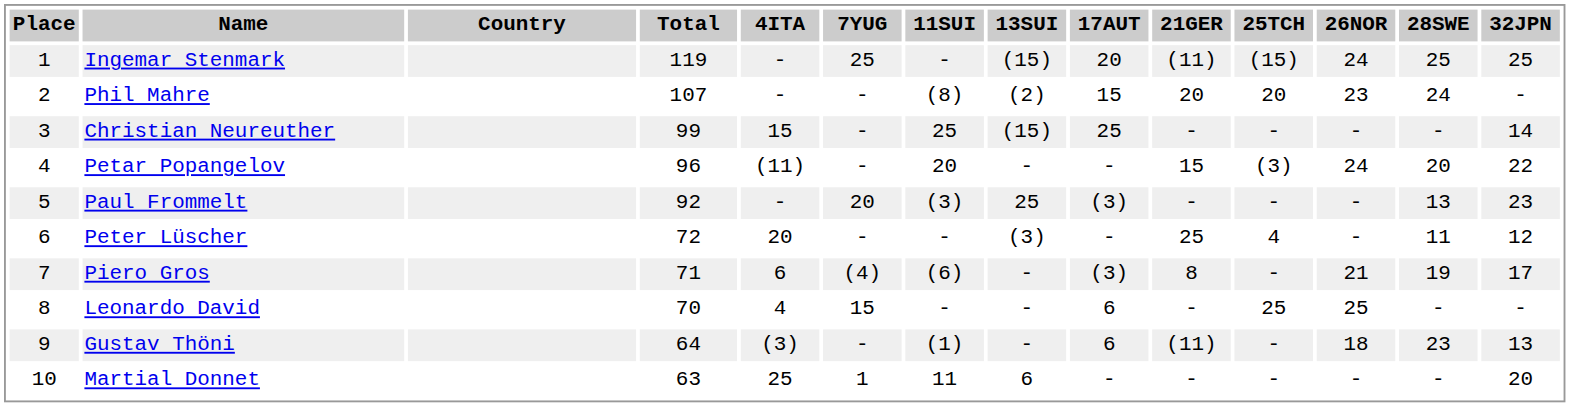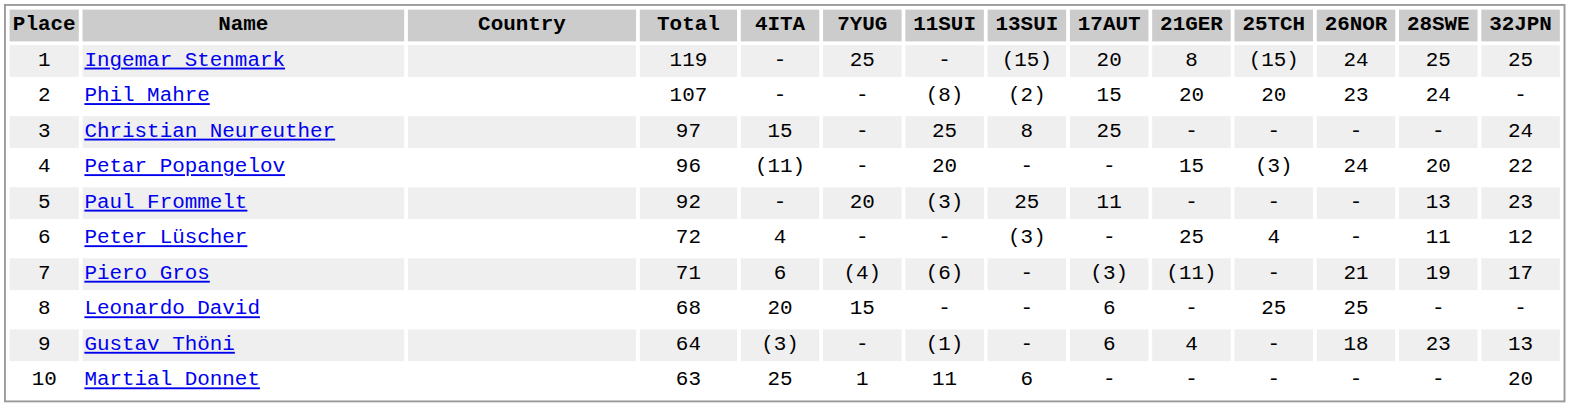 <table border="0" style="border: 1px solid #999; background-color:#FFFFFF; text-align:center; font-size:86%; line-height:15px;">
 <tr align="center" bgcolor="#CCCCCC">
 <th width=35>Place</th>
 <th width=170>Name</th>
 <th width=120>Country</th>
 <th width=50>Total</th>
 <th width=40>4ITA</th>
 <th width=40>7YUG</th>
 <th width=40>11SUI</th>
 <th width=40>13SUI</th>
 <th width=40>17AUT</th>
 <th width=40>21GER</th>
 <th width=40>25TCH</th>
 <th width=40>26NOR</th>
 <th width=40>28SWE</th>
 <th width=40>32JPN</th>
 </tr>
 <tr bgcolor="#EFEFEF">
 <td>1</td>
 <td align="left"><a href='#'>Ingemar Stenmark</a></td>
 <td align="left"></td>
 <td>119</td>
 <td>-</td>
 <td>25</td>
 <td>-</td>
 <td>(15)</td>
 <td>20</td>
-<td>(11)</td>
+<td>8</td>
 <td>(15)</td>
 <td>24</td>
 <td>25</td>
 <td>25</td>
 </tr>
 <tr>
 <td>2</td>
 <td align="left"><a href='#'>Phil Mahre</a></td>
 <td align="left"></td>
 <td>107</td>
 <td>-</td>
 <td>-</td>
 <td>(8)</td>
 <td>(2)</td>
 <td>15</td>
 <td>20</td>
 <td>20</td>
 <td>23</td>
 <td>24</td>
 <td>-</td>
 </tr>
 <tr bgcolor="#EFEFEF">
 <td>3</td>
 <td align="left"><a href='#'>Christian Neureuther</a></td>
 <td align="left"></td>
-<td>99</td>
+<td>97</td>
 <td>15</td>
 <td>-</td>
 <td>25</td>
-<td>(15)</td>
+<td>8</td>
 <td>25</td>
 <td>-</td>
 <td>-</td>
 <td>-</td>
 <td>-</td>
-<td>14</td>
+<td>24</td>
 </tr>
 <tr>
 <td>4</td>
 <td align="left"><a href='#'>Petar Popangelov</a></td>
 <td align="left"></td>
 <td>96</td>
 <td>(11)</td>
 <td>-</td>
 <td>20</td>
 <td>-</td>
 <td>-</td>
 <td>15</td>
 <td>(3)</td>
 <td>24</td>
 <td>20</td>
 <td>22</td>
 </tr>
 <tr bgcolor="#EFEFEF">
 <td>5</td>
 <td align="left"><a href='#'>Paul Frommelt</a></td>
 <td align="left"></td>
 <td>92</td>
 <td>-</td>
 <td>20</td>
 <td>(3)</td>
 <td>25</td>
-<td>(3)</td>
+<td>11</td>
 <td>-</td>
 <td>-</td>
 <td>-</td>
 <td>13</td>
 <td>23</td>
 </tr>
 <tr>
 <td>6</td>
 <td align="left"><a href='#'>Peter Lüscher</a></td>
 <td align="left"></td>
 <td>72</td>
-<td>20</td>
+<td>4</td>
 <td>-</td>
 <td>-</td>
 <td>(3)</td>
 <td>-</td>
 <td>25</td>
 <td>4</td>
 <td>-</td>
 <td>11</td>
 <td>12</td>
 </tr>
 <tr bgcolor="#EFEFEF">
 <td>7</td>
 <td align="left"><a href='#'>Piero Gros</a></td>
 <td align="left"></td>
 <td>71</td>
 <td>6</td>
 <td>(4)</td>
 <td>(6)</td>
 <td>-</td>
 <td>(3)</td>
-<td>8</td>
+<td>(11)</td>
 <td>-</td>
 <td>21</td>
 <td>19</td>
 <td>17</td>
 </tr>
 <tr>
 <td>8</td>
 <td align="left"><a href='#'>Leonardo David</a></td>
 <td align="left"></td>
-<td>70</td>
-<td>4</td>
+<td>68</td>
+<td>20</td>
 <td>15</td>
 <td>-</td>
 <td>-</td>
 <td>6</td>
 <td>-</td>
 <td>25</td>
 <td>25</td>
 <td>-</td>
 <td>-</td>
 </tr>
 <tr bgcolor="#EFEFEF">
 <td>9</td>
 <td align="left"><a href='#'>Gustav Thöni</a></td>
 <td align="left"></td>
 <td>64</td>
 <td>(3)</td>
 <td>-</td>
 <td>(1)</td>
 <td>-</td>
 <td>6</td>
-<td>(11)</td>
+<td>4</td>
 <td>-</td>
 <td>18</td>
 <td>23</td>
 <td>13</td>
 </tr>
 <tr>
 <td>10</td>
 <td align="left"><a href='#'>Martial Donnet</a></td>
 <td align="left"></td>
 <td>63</td>
 <td>25</td>
 <td>1</td>
 <td>11</td>
 <td>6</td>
 <td>-</td>
 <td>-</td>
 <td>-</td>
 <td>-</td>
 <td>-</td>
 <td>20</td>
 </tr>
 </table>
